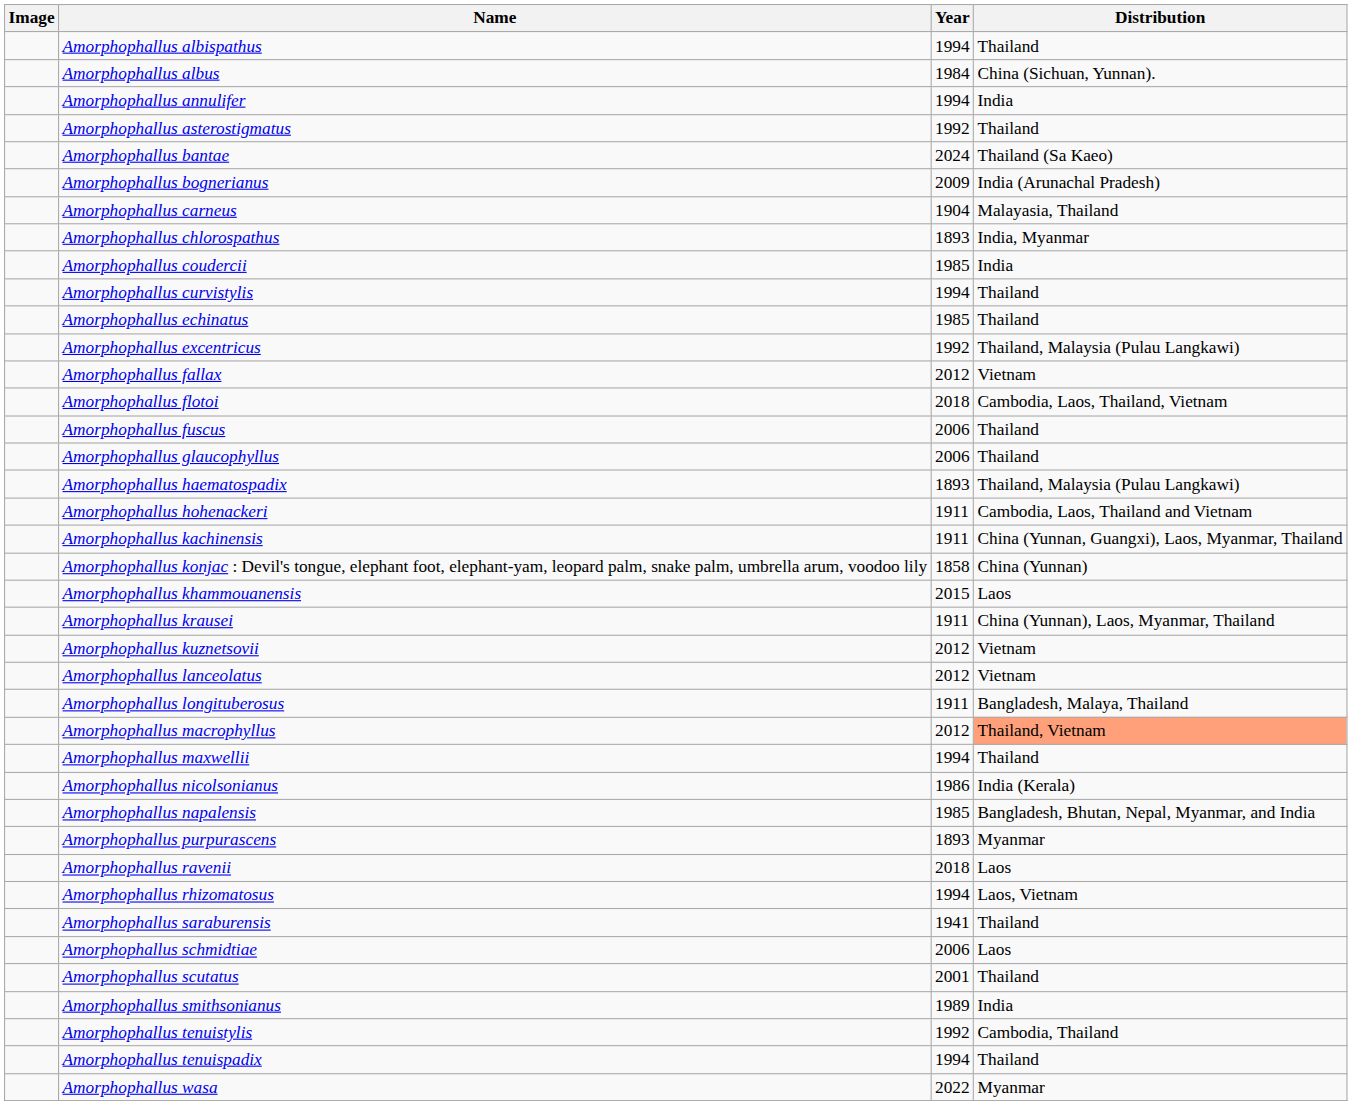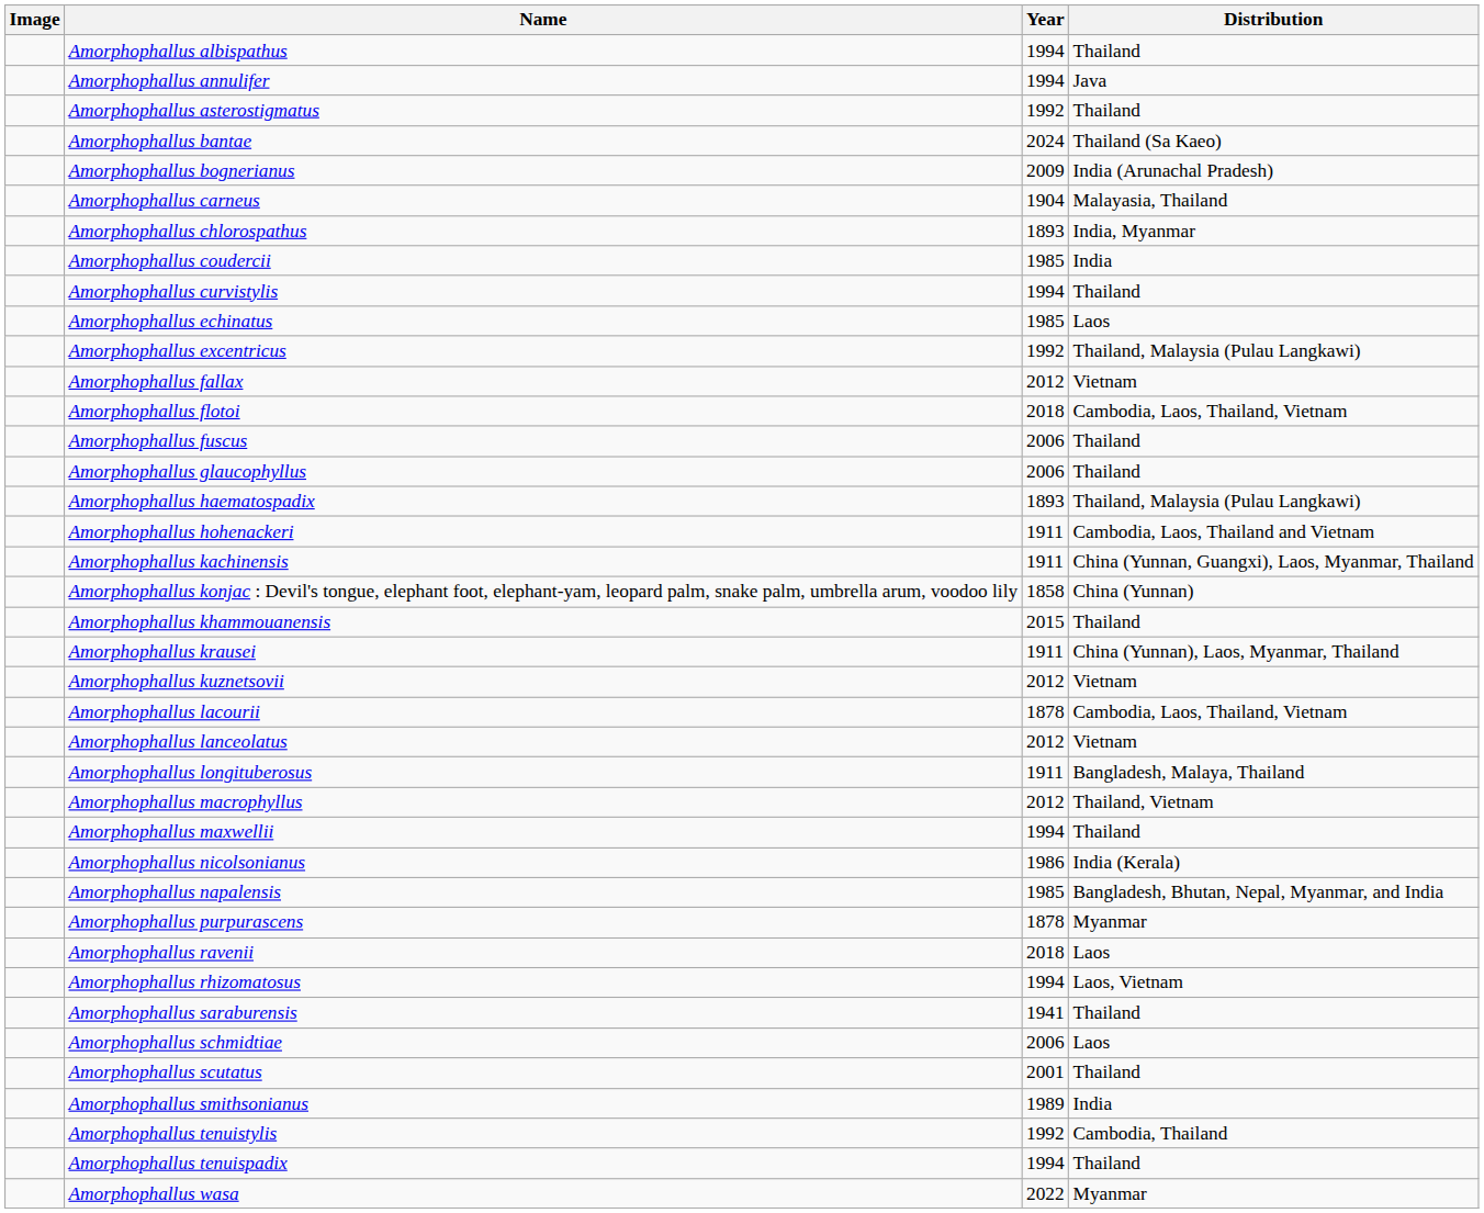 <table class="wikitable sortable collapsible">
 <tr>
 <th>Image</th>
 <th>Name</th>
 <th>Year</th>
 <th>Distribution</th>
 </tr>
 <tr>
 <td></td>
 <td><em><a href='#'>Amorphophallus albispathus</a></em> </td>
 <td>1994</td>
 <td>Thailand</td>
 </tr>
 <tr>
 <td></td>
-<td><em><a href='#'>Amorphophallus albus</a></em> </td>
-<td>1984</td>
-<td>China (Sichuan, Yunnan).</td>
-</tr>
-<tr>
-<td></td>
 <td><em><a href='#'>Amorphophallus annulifer</a></em> </td>
 <td>1994</td>
-<td>India</td>
+<td>Java</td>
 </tr>
 <tr>
 <td></td>
 <td><em><a href='#'>Amorphophallus asterostigmatus</a></em> </td>
 <td>1992</td>
 <td>Thailand</td>
 </tr>
 <tr>
 <td></td>
 <td><em><a href='#'>Amorphophallus bantae</a></em> </td>
 <td>2024</td>
 <td>Thailand (Sa Kaeo)</td>
 </tr>
 <tr>
 <td></td>
 <td><em><a href='#'>Amorphophallus bognerianus</a></em> </td>
 <td>2009</td>
 <td>India (Arunachal Pradesh)</td>
 </tr>
 <tr>
 <td></td>
 <td><em><a href='#'>Amorphophallus carneus</a></em> </td>
 <td>1904</td>
 <td>Malayasia, Thailand</td>
 </tr>
 <tr>
 <td></td>
 <td><em><a href='#'>Amorphophallus chlorospathus</a></em> </td>
 <td>1893</td>
 <td>India, Myanmar</td>
 </tr>
 <tr>
 <td></td>
 <td><em><a href='#'>Amorphophallus coudercii</a></em> </td>
 <td>1985</td>
 <td>India</td>
 </tr>
 <tr>
 <td></td>
 <td><em><a href='#'>Amorphophallus curvistylis</a></em> </td>
 <td>1994</td>
 <td>Thailand</td>
 </tr>
 <tr>
 <td></td>
 <td><em><a href='#'>Amorphophallus echinatus</a></em> </td>
 <td>1985</td>
-<td>Thailand</td>
+<td>Laos</td>
 </tr>
 <tr>
 <td></td>
 <td><em><a href='#'>Amorphophallus excentricus</a></em> </td>
 <td>1992</td>
 <td>Thailand, Malaysia (Pulau Langkawi)</td>
 </tr>
 <tr>
 <td></td>
 <td><em><a href='#'>Amorphophallus fallax</a></em> </td>
 <td>2012</td>
 <td>Vietnam</td>
 </tr>
 <tr>
 <td></td>
 <td><em><a href='#'>Amorphophallus flotoi</a></em> </td>
 <td>2018</td>
 <td>Cambodia, Laos, Thailand, Vietnam</td>
 </tr>
 <tr>
 <td></td>
 <td><em><a href='#'>Amorphophallus fuscus</a></em> </td>
 <td>2006</td>
 <td>Thailand</td>
 </tr>
 <tr>
 <td></td>
 <td><em><a href='#'>Amorphophallus glaucophyllus</a></em> </td>
 <td>2006</td>
 <td>Thailand</td>
 </tr>
 <tr>
 <td></td>
 <td><em><a href='#'>Amorphophallus haematospadix</a></em> </td>
 <td>1893</td>
 <td>Thailand, Malaysia (Pulau Langkawi)</td>
 </tr>
 <tr>
 <td></td>
 <td><em><a href='#'>Amorphophallus hohenackeri</a></em> </td>
 <td>1911</td>
 <td>Cambodia, Laos, Thailand and Vietnam</td>
 </tr>
 <tr>
 <td></td>
 <td><em><a href='#'>Amorphophallus kachinensis</a></em> </td>
 <td>1911</td>
 <td>China (Yunnan, Guangxi), Laos, Myanmar, Thailand</td>
 </tr>
 <tr>
 <td></td>
 <td><em><a href='#'>Amorphophallus konjac</a></em> : Devil's tongue, elephant foot, elephant-yam, leopard palm, snake palm, umbrella arum, voodoo lily</td>
 <td>1858</td>
 <td>China (Yunnan)</td>
 </tr>
 <tr>
 <td></td>
 <td><em><a href='#'>Amorphophallus khammouanensis</a></em> </td>
 <td>2015</td>
-<td>Laos</td>
+<td>Thailand</td>
 </tr>
 <tr>
 <td></td>
 <td><em><a href='#'>Amorphophallus krausei</a></em> </td>
 <td>1911</td>
 <td>China (Yunnan), Laos, Myanmar, Thailand</td>
 </tr>
 <tr>
 <td></td>
 <td><em><a href='#'>Amorphophallus kuznetsovii</a></em> </td>
 <td>2012</td>
 <td>Vietnam</td>
+</tr>
+<tr>
+<td></td>
+<td><em><a href='#'>Amorphophallus lacourii</a></em> </td>
+<td>1878</td>
+<td>Cambodia, Laos, Thailand, Vietnam</td>
 </tr>
 <tr>
 <td></td>
 <td><em><a href='#'>Amorphophallus lanceolatus</a></em> </td>
 <td>2012</td>
 <td>Vietnam</td>
 </tr>
 <tr>
 <td></td>
 <td><em><a href='#'>Amorphophallus longituberosus</a></em> </td>
 <td>1911</td>
 <td>Bangladesh, Malaya, Thailand</td>
 </tr>
 <tr>
 <td></td>
 <td><em><a href='#'>Amorphophallus macrophyllus</a></em> </td>
 <td>2012</td>
-<td style="background: lightsalmon;">Thailand, Vietnam</td>
+<td>Thailand, Vietnam</td>
 </tr>
 <tr>
 <td></td>
 <td><em><a href='#'>Amorphophallus maxwellii</a></em> </td>
 <td>1994</td>
 <td>Thailand</td>
 </tr>
 <tr>
 <td></td>
 <td><em><a href='#'>Amorphophallus nicolsonianus</a></em> </td>
 <td>1986</td>
 <td>India (Kerala)</td>
 </tr>
 <tr>
 <td></td>
 <td><em><a href='#'>Amorphophallus napalensis</a></em> </td>
 <td>1985</td>
 <td>Bangladesh, Bhutan, Nepal, Myanmar, and India</td>
 </tr>
 <tr>
 <td></td>
 <td><em><a href='#'>Amorphophallus purpurascens</a></em> </td>
-<td>1893</td>
+<td>1878</td>
 <td>Myanmar</td>
 </tr>
 <tr>
 <td></td>
 <td><em><a href='#'>Amorphophallus ravenii</a></em> </td>
 <td>2018</td>
 <td>Laos</td>
 </tr>
 <tr>
 <td></td>
 <td><em><a href='#'>Amorphophallus rhizomatosus</a></em> </td>
 <td>1994</td>
 <td>Laos, Vietnam</td>
 </tr>
 <tr>
 <td></td>
 <td><em><a href='#'>Amorphophallus saraburensis</a></em> </td>
 <td>1941</td>
 <td>Thailand</td>
 </tr>
 <tr>
 <td></td>
 <td><em><a href='#'>Amorphophallus schmidtiae</a></em> </td>
 <td>2006</td>
 <td>Laos</td>
 </tr>
 <tr>
 <td></td>
 <td><em><a href='#'>Amorphophallus scutatus</a></em> </td>
 <td>2001</td>
 <td>Thailand</td>
 </tr>
 <tr>
 <td></td>
 <td><em><a href='#'>Amorphophallus smithsonianus</a></em> </td>
 <td>1989</td>
 <td>India</td>
 </tr>
 <tr>
 <td></td>
 <td><em><a href='#'>Amorphophallus tenuistylis</a></em> </td>
 <td>1992</td>
 <td>Cambodia, Thailand</td>
 </tr>
 <tr>
 <td></td>
 <td><em><a href='#'>Amorphophallus tenuispadix</a></em> </td>
 <td>1994</td>
 <td>Thailand</td>
 </tr>
 <tr>
 <td></td>
 <td><em><a href='#'>Amorphophallus wasa</a></em> </td>
 <td>2022</td>
 <td>Myanmar</td>
 </tr>
 <tr>
 </tr>
 </table>
